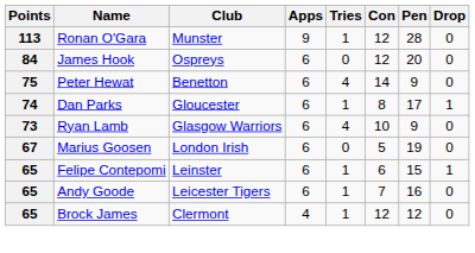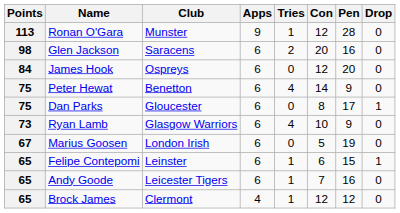 <table class="wikitable sortable" style="text-align:center;">
 <tr>
 <th>Points</th>
 <th>Name</th>
 <th>Club</th>
 <th>Apps</th>
 <th>Tries</th>
 <th>Con</th>
 <th>Pen</th>
 <th>Drop</th>
 </tr>
 <tr>
 <th>113</th>
 <td align="left"> <a href='#'>Ronan O'Gara</a></td>
 <td align="left"> <a href='#'>Munster</a></td>
 <td>9</td>
 <td>1</td>
 <td>12</td>
 <td>28</td>
+<td>0</td>
+</tr>
+<tr>
+<th>98</th>
+<td align="left"> <a href='#'>Glen Jackson</a></td>
+<td align="left"> <a href='#'>Saracens</a></td>
+<td>6</td>
+<td>2</td>
+<td>20</td>
+<td>16</td>
 <td>0</td>
 </tr>
 <tr>
 <th>84</th>
 <td align="left"> <a href='#'>James Hook</a></td>
 <td align="left"> <a href='#'>Ospreys</a></td>
 <td>6</td>
 <td>0</td>
 <td>12</td>
 <td>20</td>
 <td>0</td>
 </tr>
 <tr>
 <th>75</th>
 <td align="left"> <a href='#'>Peter Hewat</a></td>
 <td align="left"> <a href='#'>Benetton</a></td>
 <td>6</td>
 <td>4</td>
 <td>14</td>
 <td>9</td>
 <td>0</td>
 </tr>
 <tr>
-<th>74</th>
+<th>75</th>
 <td align="left"> <a href='#'>Dan Parks</a></td>
 <td align="left"> <a href='#'>Gloucester</a></td>
 <td>6</td>
-<td>1</td>
+<td>0</td>
 <td>8</td>
 <td>17</td>
 <td>1</td>
 </tr>
 <tr>
 <th>73</th>
 <td align="left"> <a href='#'>Ryan Lamb</a></td>
 <td align="left"> <a href='#'>Glasgow Warriors</a></td>
 <td>6</td>
 <td>4</td>
 <td>10</td>
 <td>9</td>
 <td>0</td>
 </tr>
 <tr>
 <th>67</th>
 <td align="left"> <a href='#'>Marius Goosen</a></td>
 <td align="left"> <a href='#'>London Irish</a></td>
 <td>6</td>
 <td>0</td>
 <td>5</td>
 <td>19</td>
 <td>0</td>
 </tr>
 <tr>
 <th>65</th>
 <td align="left"> <a href='#'>Felipe Contepomi</a></td>
 <td align="left"> <a href='#'>Leinster</a></td>
 <td>6</td>
 <td>1</td>
 <td>6</td>
 <td>15</td>
 <td>1</td>
 </tr>
 <tr>
 <th>65</th>
 <td align="left"> <a href='#'>Andy Goode</a></td>
 <td align="left"> <a href='#'>Leicester Tigers</a></td>
 <td>6</td>
 <td>1</td>
 <td>7</td>
 <td>16</td>
 <td>0</td>
 </tr>
 <tr>
 <th>65</th>
 <td align="left"> <a href='#'>Brock James</a></td>
 <td align="left"> <a href='#'>Clermont</a></td>
 <td>4</td>
 <td>1</td>
 <td>12</td>
 <td>12</td>
 <td>0</td>
 </tr>
 </table>
